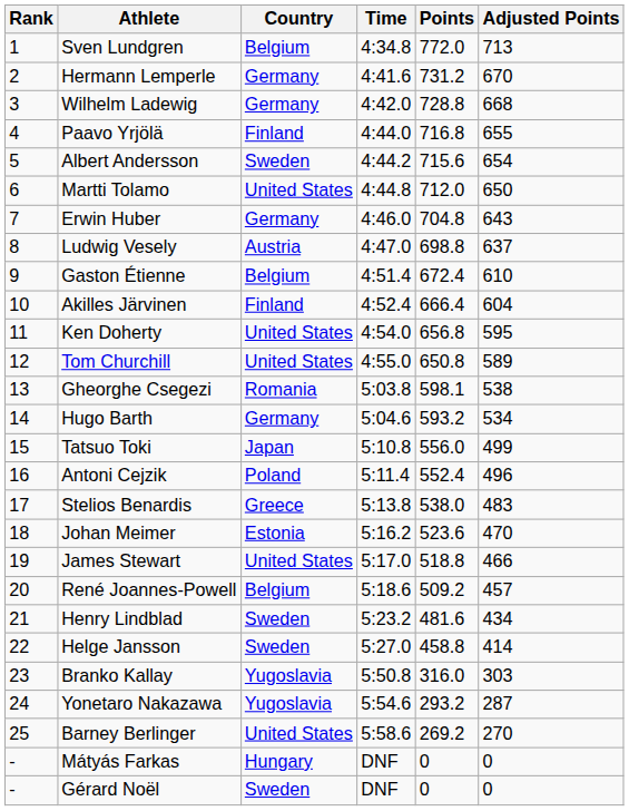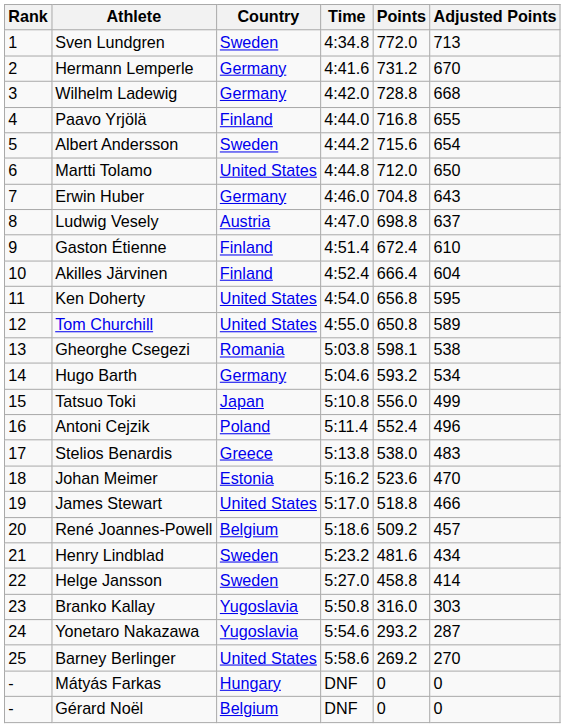 <table class="wikitable">
 <tr>
 <th>Rank</th>
 <th>Athlete</th>
 <th>Country</th>
 <th>Time</th>
 <th>Points</th>
 <th>Adjusted Points</th>
 </tr>
 <tr>
 <td>1</td>
 <td>Sven Lundgren</td>
-<td><a href='#'>Belgium</a></td>
+<td><a href='#'>Sweden</a></td>
 <td>4:34.8</td>
 <td>772.0</td>
 <td>713</td>
 </tr>
 <tr>
 <td>2</td>
 <td>Hermann Lemperle</td>
 <td><a href='#'>Germany</a></td>
 <td>4:41.6</td>
 <td>731.2</td>
 <td>670</td>
 </tr>
 <tr>
 <td>3</td>
 <td>Wilhelm Ladewig</td>
 <td><a href='#'>Germany</a></td>
 <td>4:42.0</td>
 <td>728.8</td>
 <td>668</td>
 </tr>
 <tr>
 <td>4</td>
 <td>Paavo Yrjölä</td>
 <td><a href='#'>Finland</a></td>
 <td>4:44.0</td>
 <td>716.8</td>
 <td>655</td>
 </tr>
 <tr>
 <td>5</td>
 <td>Albert Andersson</td>
 <td><a href='#'>Sweden</a></td>
 <td>4:44.2</td>
 <td>715.6</td>
 <td>654</td>
 </tr>
 <tr>
 <td>6</td>
 <td>Martti Tolamo</td>
 <td><a href='#'>United States</a></td>
 <td>4:44.8</td>
 <td>712.0</td>
 <td>650</td>
 </tr>
 <tr>
 <td>7</td>
 <td>Erwin Huber</td>
 <td><a href='#'>Germany</a></td>
 <td>4:46.0</td>
 <td>704.8</td>
 <td>643</td>
 </tr>
 <tr>
 <td>8</td>
 <td>Ludwig Vesely</td>
 <td><a href='#'>Austria</a></td>
 <td>4:47.0</td>
 <td>698.8</td>
 <td>637</td>
 </tr>
 <tr>
 <td>9</td>
 <td>Gaston Étienne</td>
-<td><a href='#'>Belgium</a></td>
+<td><a href='#'>Finland</a></td>
 <td>4:51.4</td>
 <td>672.4</td>
 <td>610</td>
 </tr>
 <tr>
 <td>10</td>
 <td>Akilles Järvinen</td>
 <td><a href='#'>Finland</a></td>
 <td>4:52.4</td>
 <td>666.4</td>
 <td>604</td>
 </tr>
 <tr>
 <td>11</td>
 <td>Ken Doherty</td>
 <td><a href='#'>United States</a></td>
 <td>4:54.0</td>
 <td>656.8</td>
 <td>595</td>
 </tr>
 <tr>
 <td>12</td>
 <td><a href='#'>Tom Churchill</a></td>
 <td><a href='#'>United States</a></td>
 <td>4:55.0</td>
 <td>650.8</td>
 <td>589</td>
 </tr>
 <tr>
 <td>13</td>
 <td>Gheorghe Csegezi</td>
 <td><a href='#'>Romania</a></td>
 <td>5:03.8</td>
 <td>598.1</td>
 <td>538</td>
 </tr>
 <tr>
 <td>14</td>
 <td>Hugo Barth</td>
 <td><a href='#'>Germany</a></td>
 <td>5:04.6</td>
 <td>593.2</td>
 <td>534</td>
 </tr>
 <tr>
 <td>15</td>
 <td>Tatsuo Toki</td>
 <td><a href='#'>Japan</a></td>
 <td>5:10.8</td>
 <td>556.0</td>
 <td>499</td>
 </tr>
 <tr>
 <td>16</td>
 <td>Antoni Cejzik</td>
 <td><a href='#'>Poland</a></td>
 <td>5:11.4</td>
 <td>552.4</td>
 <td>496</td>
 </tr>
 <tr>
 <td>17</td>
 <td>Stelios Benardis</td>
 <td><a href='#'>Greece</a></td>
 <td>5:13.8</td>
 <td>538.0</td>
 <td>483</td>
 </tr>
 <tr>
 <td>18</td>
 <td>Johan Meimer</td>
 <td><a href='#'>Estonia</a></td>
 <td>5:16.2</td>
 <td>523.6</td>
 <td>470</td>
 </tr>
 <tr>
 <td>19</td>
 <td>James Stewart</td>
 <td><a href='#'>United States</a></td>
 <td>5:17.0</td>
 <td>518.8</td>
 <td>466</td>
 </tr>
 <tr>
 <td>20</td>
 <td>René Joannes-Powell</td>
 <td><a href='#'>Belgium</a></td>
 <td>5:18.6</td>
 <td>509.2</td>
 <td>457</td>
 </tr>
 <tr>
 <td>21</td>
 <td>Henry Lindblad</td>
 <td><a href='#'>Sweden</a></td>
 <td>5:23.2</td>
 <td>481.6</td>
 <td>434</td>
 </tr>
 <tr>
 <td>22</td>
 <td>Helge Jansson</td>
 <td><a href='#'>Sweden</a></td>
 <td>5:27.0</td>
 <td>458.8</td>
 <td>414</td>
 </tr>
 <tr>
 <td>23</td>
 <td>Branko Kallay</td>
 <td><a href='#'>Yugoslavia</a></td>
 <td>5:50.8</td>
 <td>316.0</td>
 <td>303</td>
 </tr>
 <tr>
 <td>24</td>
 <td>Yonetaro Nakazawa</td>
 <td><a href='#'>Yugoslavia</a></td>
 <td>5:54.6</td>
 <td>293.2</td>
 <td>287</td>
 </tr>
 <tr>
 <td>25</td>
 <td>Barney Berlinger</td>
 <td><a href='#'>United States</a></td>
 <td>5:58.6</td>
 <td>269.2</td>
 <td>270</td>
 </tr>
 <tr>
 <td>-</td>
 <td>Mátyás Farkas</td>
 <td><a href='#'>Hungary</a></td>
 <td>DNF</td>
 <td>0</td>
 <td>0</td>
 </tr>
 <tr>
 <td>-</td>
 <td>Gérard Noël</td>
-<td><a href='#'>Sweden</a></td>
+<td><a href='#'>Belgium</a></td>
 <td>DNF</td>
 <td>0</td>
 <td>0</td>
 </tr>
 </table>
